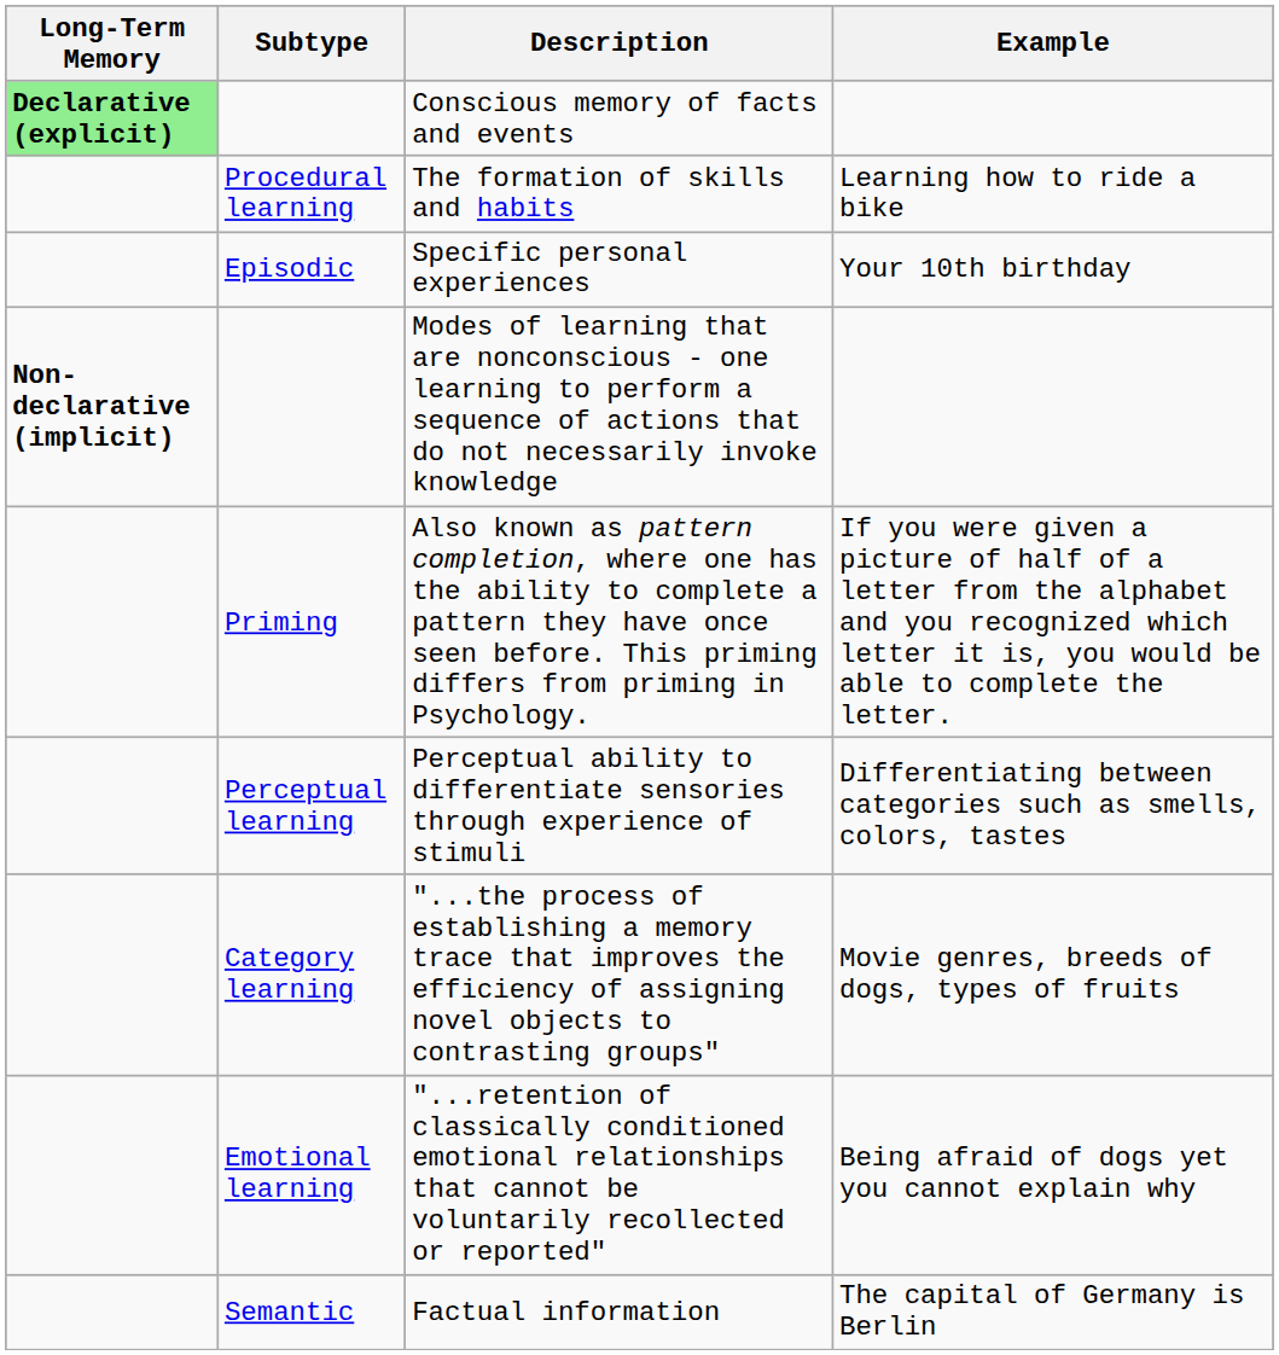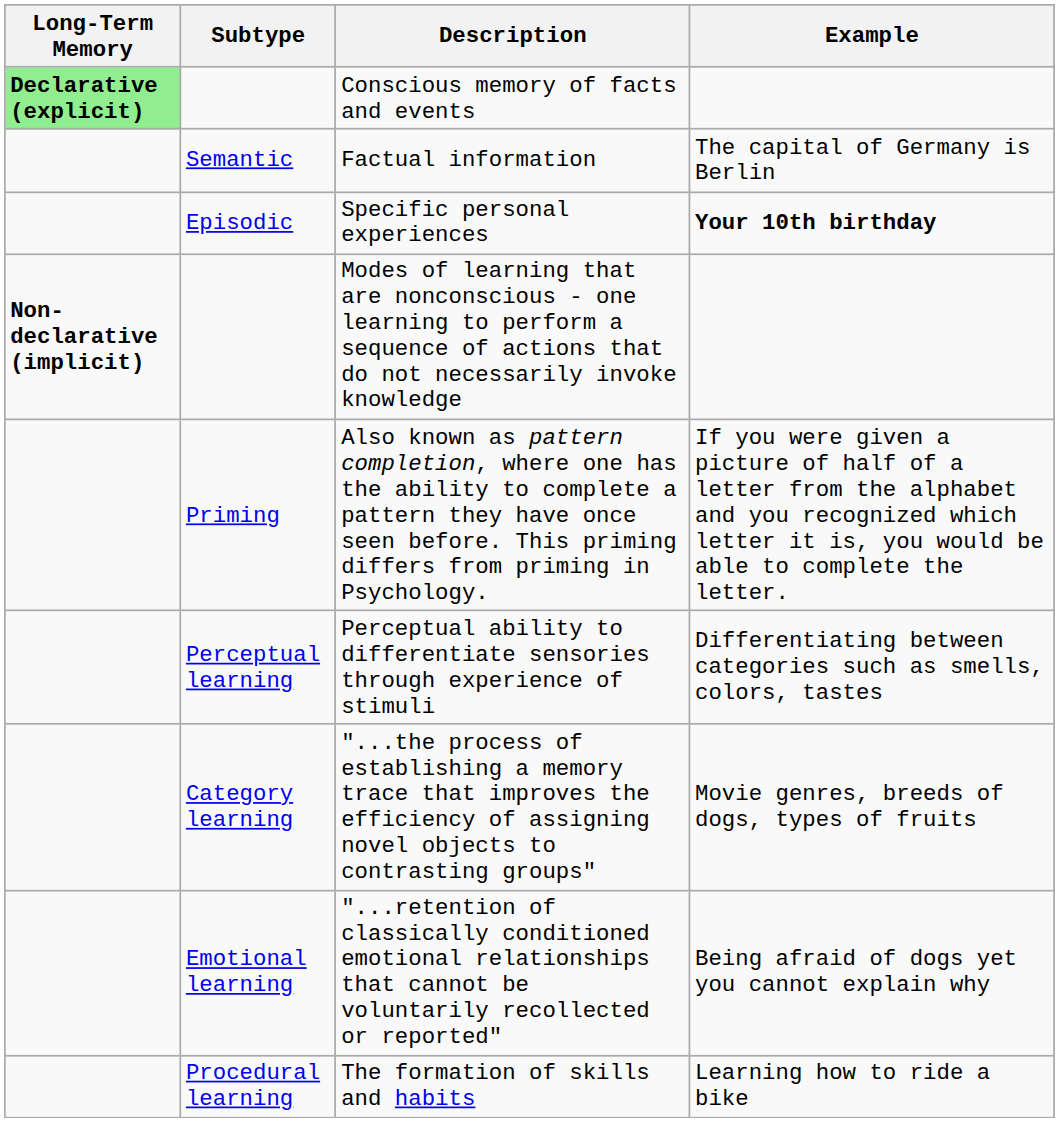 <table class="wikitable">
 <tr>
 <th>Long-Term Memory</th>
 <th>Subtype</th>
 <th>Description</th>
 <th>Example</th>
 </tr>
 <tr>
 <td style="background: lightgreen;"><strong>Declarative (explicit)</strong></td>
 <td></td>
 <td>Conscious memory of facts and events</td>
 <td></td>
 </tr>
 <tr>
 <td></td>
-<td><a href='#'>Procedural learning</a></td>
-<td>The formation of skills and <a href='#'>habits</a></td>
-<td>Learning how to ride a bike</td>
+<td><a href='#'>Semantic</a></td>
+<td>Factual information</td>
+<td>The capital of Germany is Berlin</td>
 </tr>
 <tr>
 <td></td>
 <td><a href='#'>Episodic</a></td>
 <td>Specific personal experiences</td>
-<td>Your 10th birthday</td>
+<td><strong>Your 10th birthday</strong></td>
 </tr>
 <tr>
 <td><strong>Non-declarative (implicit)</strong></td>
 <td></td>
 <td>Modes of learning that are nonconscious - one learning to perform a sequence of actions that do not necessarily invoke knowledge</td>
 <td></td>
 </tr>
 <tr>
 <td></td>
 <td><a href='#'>Priming</a></td>
 <td>Also known as <em>pattern completion</em>, where one has the ability to complete a pattern they have once seen before. This priming differs from priming in Psychology.</td>
 <td>If you were given a picture of half of a letter from the alphabet and you recognized which letter it is, you would be able to complete the letter.</td>
 </tr>
 <tr>
 <td></td>
 <td><a href='#'>Perceptual learning</a></td>
 <td>Perceptual ability to differentiate sensories through experience of stimuli</td>
 <td>Differentiating between categories such as smells, colors, tastes</td>
 </tr>
 <tr>
 <td></td>
 <td><a href='#'>Category learning</a></td>
 <td>"...the process of establishing a memory trace that improves the efficiency of assigning novel objects to contrasting groups"</td>
 <td>Movie genres, breeds of dogs, types of fruits</td>
 </tr>
 <tr>
 <td></td>
 <td><a href='#'>Emotional learning</a></td>
 <td>"...retention of classically conditioned emotional relationships that cannot be voluntarily recollected or reported"</td>
 <td>Being afraid of dogs yet you cannot explain why</td>
 </tr>
 <tr>
 <td></td>
-<td><a href='#'>Semantic</a></td>
-<td>Factual information</td>
-<td>The capital of Germany is Berlin</td>
+<td><a href='#'>Procedural learning</a></td>
+<td>The formation of skills and <a href='#'>habits</a></td>
+<td>Learning how to ride a bike</td>
 </tr>
 </table>
